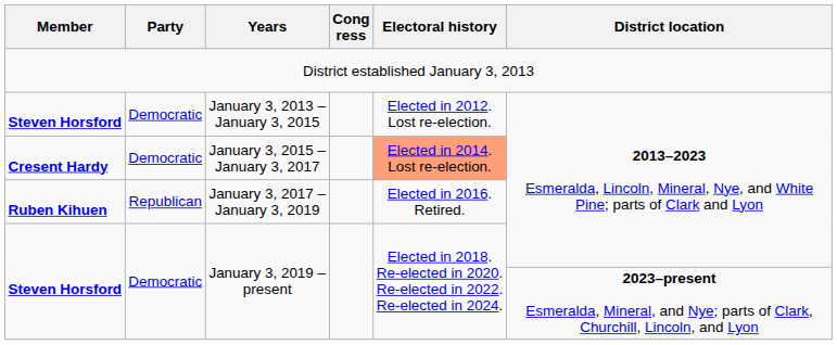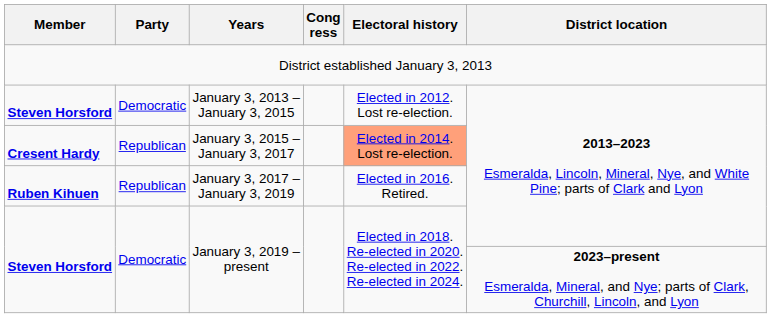 <table class=wikitable style="text-align:center">
 <tr style="height:3em">
 <th>Member<br></th>
 <th>Party</th>
 <th>Years</th>
 <th>Cong<br>ress</th>
 <th>Electoral history</th>
 <th width=350px>District location</th>
 </tr>
 <tr style="height:3em">
 <td colspan=6>District established January 3, 2013</td>
 </tr>
 <tr style="height:3em">
 <td align=left><br><strong><a href='#'>Steven Horsford</a></strong><br></td>
 <td><a href='#'>Democratic</a></td>
 <td nowrap>January 3, 2013 –<br>January 3, 2015</td>
 <td></td>
 <td><a href='#'>Elected in 2012</a>.<br>Lost re-election.</td>
 <td rowspan=4><strong>2013–2023</strong><br><br><a href='#'>Esmeralda</a>, <a href='#'>Lincoln</a>, <a href='#'>Mineral</a>, <a href='#'>Nye</a>, and <a href='#'>White Pine</a>; parts of <a href='#'>Clark</a> and <a href='#'>Lyon</a></td>
 </tr>
 <tr style="height:3em">
 <td align=left><br><strong><a href='#'>Cresent Hardy</a></strong><br></td>
-<td><a href='#'>Democratic</a></td>
+<td><a href='#'>Republican</a></td>
 <td nowrap>January 3, 2015 –<br>January 3, 2017</td>
 <td></td>
 <td style="background: lightsalmon;"><a href='#'>Elected in 2014</a>.<br>Lost re-election.</td>
 </tr>
 <tr style="height:3em">
 <td align=left><br><strong><a href='#'>Ruben Kihuen</a></strong><br></td>
 <td><a href='#'>Republican</a></td>
 <td nowrap>January 3, 2017 –<br>January 3, 2019</td>
 <td></td>
 <td><a href='#'>Elected in 2016</a>.<br>Retired.</td>
 </tr>
 <tr style="height:3em">
 <td rowspan=2 align=left><br><strong><a href='#'>Steven Horsford</a></strong><br></td>
 <td rowspan=2 ><a href='#'>Democratic</a></td>
 <td rowspan=2 nowrap>January 3, 2019 –<br>present</td>
 <td rowspan=2></td>
 <td rowspan=2><a href='#'>Elected in 2018</a>.<br><a href='#'>Re-elected in 2020</a>.<br><a href='#'>Re-elected in 2022</a>.<br><a href='#'>Re-elected in 2024</a>.</td>
 </tr>
 <tr style="height:3em">
 <td><strong>2023–present</strong><br><br><a href='#'>Esmeralda</a>,  <a href='#'>Mineral</a>, and <a href='#'>Nye</a>; parts of <a href='#'>Clark</a>, <a href='#'>Churchill</a>, <a href='#'>Lincoln</a>, and <a href='#'>Lyon</a></td>
 </tr>
 </table>
